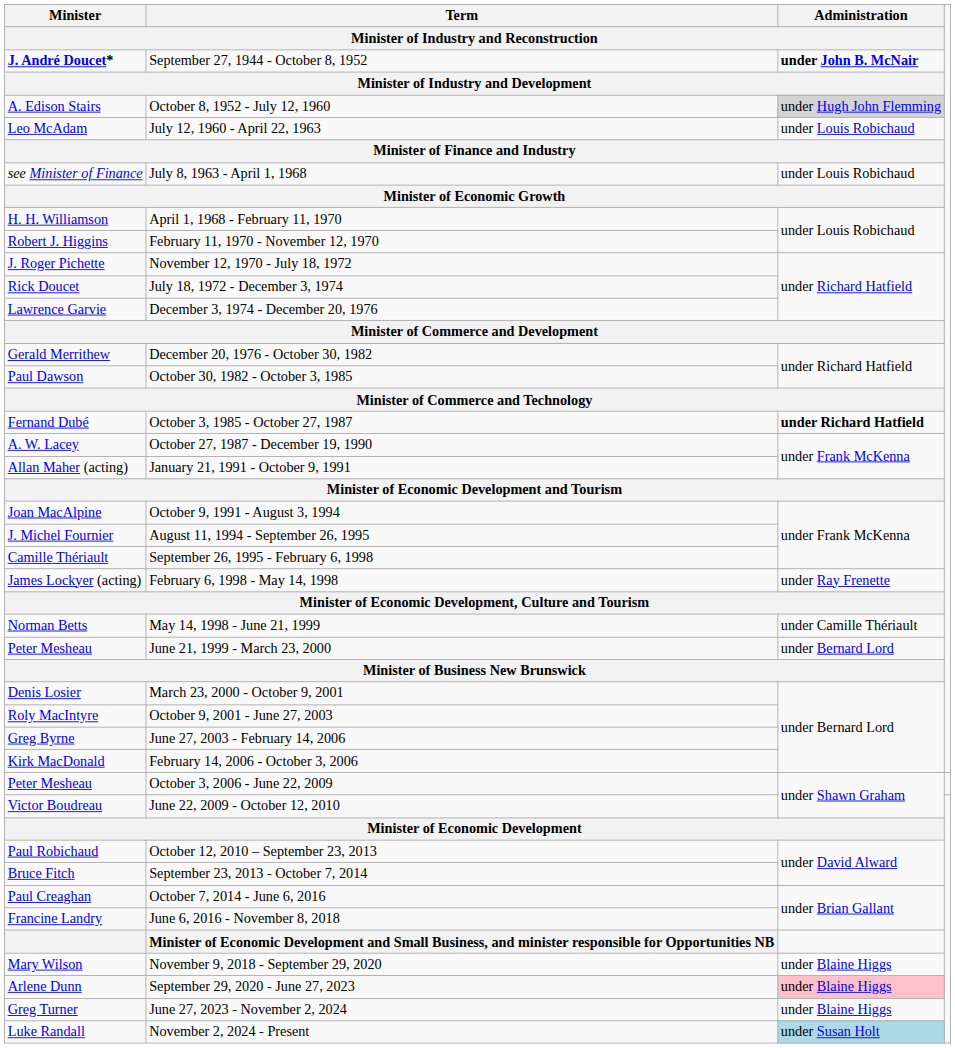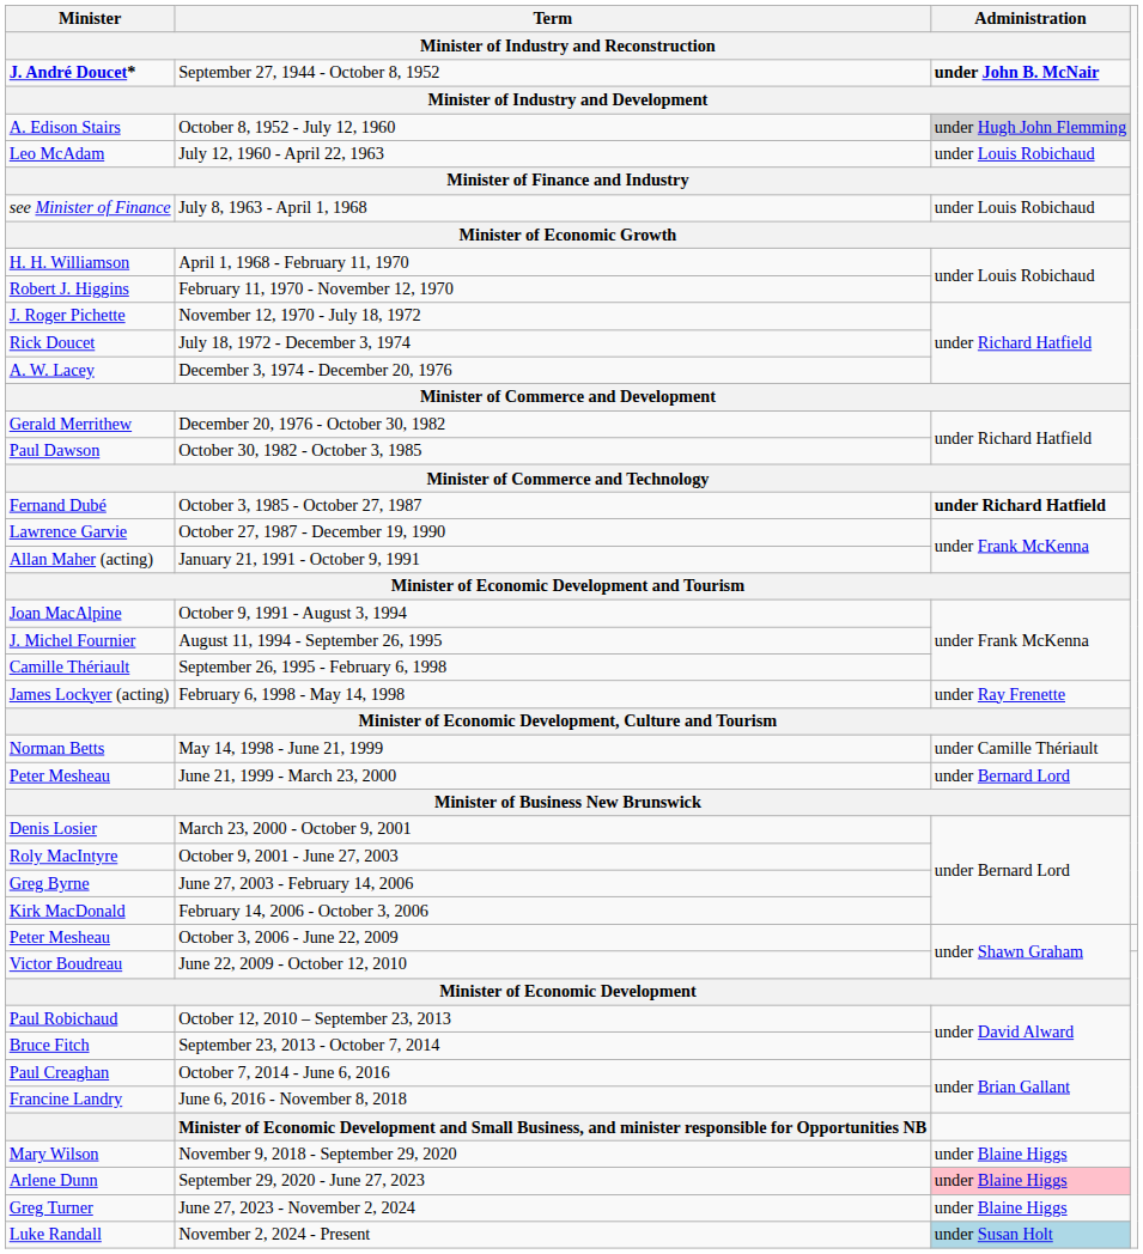 <table class="wikitable">
 <tr>
 <th>Minister</th>
 <th>Term</th>
 <th>Administration</th>
 </tr>
 <tr>
 <th colspan="3">Minister of Industry and Reconstruction</th>
 </tr>
 <tr>
 <td><strong><a href='#'>J. André Doucet</a>*</strong></td>
 <td>September 27, 1944 - October 8, 1952</td>
 <td><strong>under <a href='#'>John B. McNair</a></strong></td>
 </tr>
 <tr>
 <th colspan="3">Minister of Industry and Development</th>
 </tr>
 <tr>
 <td><a href='#'>A. Edison Stairs</a></td>
 <td>October 8, 1952 - July 12, 1960</td>
 <td style="background: lightgrey;">under <a href='#'>Hugh John Flemming</a></td>
 </tr>
 <tr>
 <td><a href='#'>Leo McAdam</a></td>
 <td>July 12, 1960 - April 22, 1963</td>
 <td>under <a href='#'>Louis Robichaud</a></td>
 </tr>
 <tr>
 <th colspan="3">Minister of Finance and Industry</th>
 </tr>
 <tr>
 <td><em>see <a href='#'>Minister of Finance</a></em></td>
 <td>July 8, 1963 - April 1, 1968</td>
 <td>under Louis Robichaud</td>
 </tr>
 <tr>
 <th colspan="3">Minister of Economic Growth</th>
 </tr>
 <tr>
 <td><a href='#'>H. H. Williamson</a></td>
 <td>April 1, 1968 - February 11, 1970</td>
 <td rowspan=2>under Louis Robichaud</td>
 </tr>
 <tr>
 <td><a href='#'>Robert J. Higgins</a></td>
 <td>February 11, 1970 - November 12, 1970</td>
 </tr>
 <tr>
 <td><a href='#'>J. Roger Pichette</a></td>
 <td>November 12, 1970 - July 18, 1972</td>
 <td rowspan=3>under <a href='#'>Richard Hatfield</a></td>
 </tr>
 <tr>
 <td><a href='#'>Rick Doucet</a></td>
 <td>July 18, 1972 - December 3, 1974</td>
 </tr>
 <tr>
-<td><a href='#'>Lawrence Garvie</a></td>
+<td><a href='#'>A. W. Lacey</a></td>
 <td>December 3, 1974 - December 20, 1976</td>
 </tr>
 <tr>
 <th colspan="3">Minister of Commerce and Development</th>
 </tr>
 <tr>
 <td><a href='#'>Gerald Merrithew</a></td>
 <td>December 20, 1976 - October 30, 1982</td>
 <td rowspan=2>under Richard Hatfield</td>
 </tr>
 <tr>
 <td><a href='#'>Paul Dawson</a></td>
 <td>October 30, 1982 - October 3, 1985</td>
 </tr>
 <tr>
 <th colspan="3">Minister of Commerce and Technology</th>
 </tr>
 <tr>
 <td><a href='#'>Fernand Dubé</a></td>
 <td>October 3, 1985 - October 27, 1987</td>
 <td><strong>under Richard Hatfield</strong></td>
 </tr>
 <tr>
-<td><a href='#'>A. W. Lacey</a></td>
+<td><a href='#'>Lawrence Garvie</a></td>
 <td>October 27, 1987 - December 19, 1990</td>
 <td rowspan=2>under <a href='#'>Frank McKenna</a></td>
 </tr>
 <tr>
 <td><a href='#'>Allan Maher</a> (acting)</td>
 <td>January 21, 1991 - October 9, 1991</td>
 </tr>
 <tr>
 <th colspan="3">Minister of Economic Development and Tourism</th>
 </tr>
 <tr>
 <td><a href='#'>Joan MacAlpine</a></td>
 <td>October 9, 1991 - August 3, 1994</td>
 <td rowspan=3>under Frank McKenna</td>
 </tr>
 <tr>
 <td><a href='#'>J. Michel Fournier</a></td>
 <td>August 11, 1994 - September 26, 1995</td>
 </tr>
 <tr>
 <td><a href='#'>Camille Thériault</a></td>
 <td>September 26, 1995 - February 6, 1998</td>
 </tr>
 <tr>
 <td><a href='#'>James Lockyer</a> (acting)</td>
 <td>February 6, 1998 - May 14, 1998</td>
 <td>under <a href='#'>Ray Frenette</a></td>
 </tr>
 <tr>
 <th colspan="3">Minister of Economic Development, Culture and Tourism</th>
 </tr>
 <tr>
 <td><a href='#'>Norman Betts</a></td>
 <td>May 14, 1998 - June 21, 1999</td>
 <td>under Camille Thériault</td>
 </tr>
 <tr>
 <td><a href='#'>Peter Mesheau</a></td>
 <td>June 21, 1999 - March 23, 2000</td>
 <td>under <a href='#'>Bernard Lord</a></td>
 </tr>
 <tr>
 <th colspan="3">Minister of Business New Brunswick</th>
 </tr>
 <tr>
 <td><a href='#'>Denis Losier</a></td>
 <td>March 23, 2000 - October 9, 2001</td>
 <td rowspan=4>under Bernard Lord</td>
 </tr>
 <tr>
 <td><a href='#'>Roly MacIntyre</a></td>
 <td>October 9, 2001 - June 27, 2003</td>
 </tr>
 <tr>
 <td><a href='#'>Greg Byrne</a></td>
 <td>June 27, 2003 - February 14, 2006</td>
 </tr>
 <tr>
 <td><a href='#'>Kirk MacDonald</a></td>
 <td>February 14, 2006 - October 3, 2006</td>
 </tr>
 <tr>
 <td><a href='#'>Peter Mesheau</a></td>
 <td>October 3, 2006 - June 22, 2009</td>
 <td rowspan=2>under <a href='#'>Shawn Graham</a></td>
 <td></td>
 </tr>
 <tr>
 <td><a href='#'>Victor Boudreau</a></td>
 <td>June 22, 2009 - October 12, 2010</td>
 </tr>
 <tr>
 <th colspan="3">Minister of Economic Development</th>
 </tr>
 <tr>
 <td><a href='#'>Paul Robichaud</a></td>
 <td>October 12, 2010 – September 23, 2013</td>
 <td rowspan=2>under <a href='#'>David Alward</a></td>
 </tr>
 <tr>
 <td><a href='#'>Bruce Fitch</a></td>
 <td>September 23, 2013 - October 7, 2014</td>
 </tr>
 <tr>
 <td><a href='#'>Paul Creaghan</a></td>
 <td>October 7, 2014 - June 6, 2016</td>
 <td rowspan=2>under <a href='#'>Brian Gallant</a></td>
 </tr>
 <tr>
 <td><a href='#'>Francine Landry</a></td>
 <td>June 6, 2016 - November 8, 2018</td>
 </tr>
 <tr>
 <th></th>
 <th>Minister of Economic Development and Small Business, and minister responsible for Opportunities NB</th>
 <td></td>
 </tr>
 <tr>
 <td><a href='#'>Mary Wilson</a></td>
 <td>November 9, 2018 - September 29, 2020</td>
 <td>under <a href='#'>Blaine Higgs</a></td>
 </tr>
 <tr>
 <td><a href='#'>Arlene Dunn</a></td>
 <td>September 29, 2020 - June 27, 2023</td>
 <td style="background: pink;">under <a href='#'>Blaine Higgs</a></td>
 </tr>
 <tr>
 <td><a href='#'>Greg Turner</a></td>
 <td>June 27, 2023 - November 2, 2024</td>
 <td>under <a href='#'>Blaine Higgs</a></td>
 </tr>
 <tr>
 <td><a href='#'>Luke Randall</a></td>
 <td>November 2, 2024 - Present</td>
 <td style="background: lightblue;">under <a href='#'>Susan Holt</a></td>
 </tr>
 </table>
